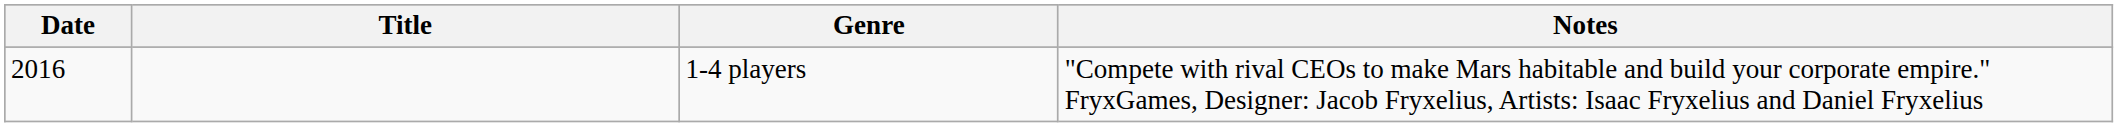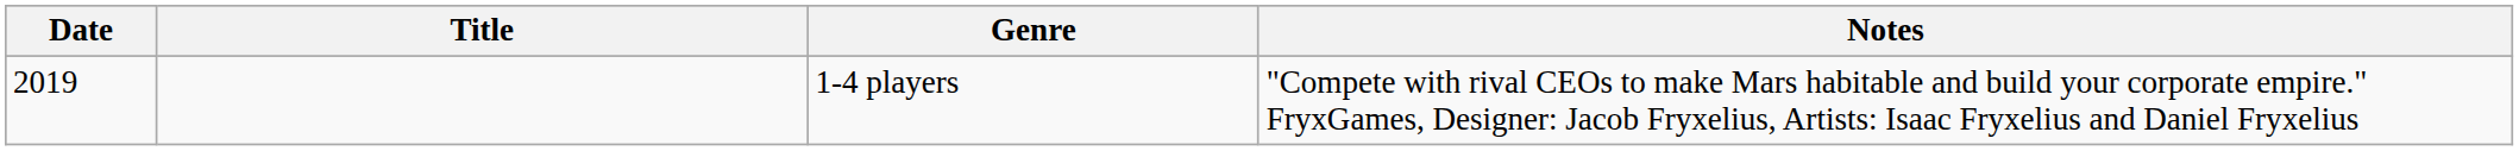 <table class="wikitable sortable">
 <tr>
 <th style="width:6%;">Date</th>
 <th style="width:26%;">Title</th>
 <th style="width:18%;">Genre</th>
 <th style="width:50%;">Notes</th>
 </tr>
 <tr valign="top">
-<td>2016</td>
+<td>2019</td>
 <td><em></em></td>
 <td>1-4 players</td>
 <td>"Compete with rival CEOs to make Mars habitable and build your corporate empire." FryxGames, Designer: Jacob Fryxelius, Artists: Isaac Fryxelius and Daniel Fryxelius </td>
 </tr>
 </table>
